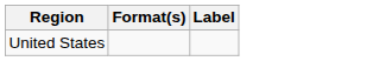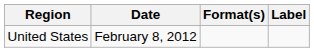 <table class="wikitable">
 <tr>
 <th>Region</th>
+<th>Date</th>
 <th>Format(s)</th>
 <th>Label</th>
 </tr>
 <tr>
 <td>United States</td>
+<td>February 8, 2012</td>
 <td></td>
 <td></td>
 </tr>
 </table>
